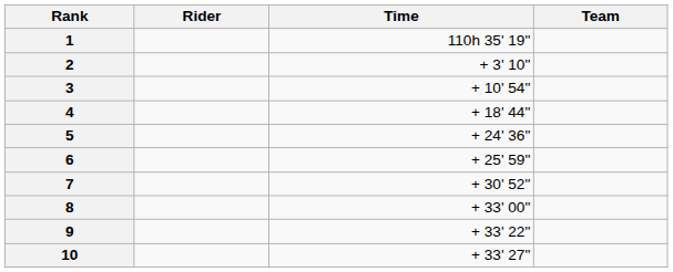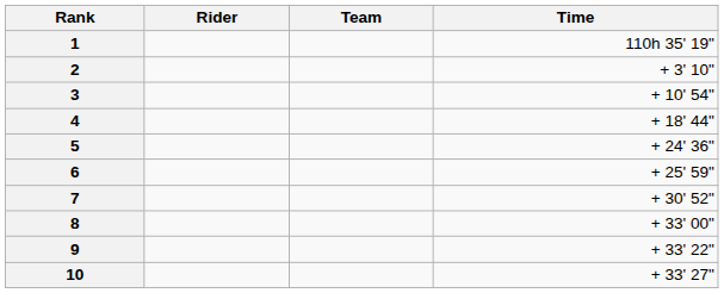 <table class="wikitable" style="width:44em;margin-bottom:0;">
 <tr>
 <th scope="col">Rank</th>
 <th scope="col">Rider</th>
+<th scope="col">Team</th>
 <th scope="col">Time</th>
-<th scope="col">Team</th>
 </tr>
 <tr>
 <th scope="row">1</th>
 <td>  </td>
+<td></td>
 <td style="text-align:right;">110h 35' 19"</td>
-<td></td>
 </tr>
 <tr>
 <th scope="row">2</th>
 <td> </td>
+<td></td>
 <td style="text-align:right;">+ 3' 10"</td>
-<td></td>
 </tr>
 <tr>
 <th scope="row">3</th>
 <td></td>
+<td></td>
 <td style="text-align:right;">+ 10' 54"</td>
-<td></td>
 </tr>
 <tr>
 <th scope="row">4</th>
 <td> </td>
+<td></td>
 <td style="text-align:right;">+ 18' 44"</td>
-<td></td>
 </tr>
 <tr>
 <th scope="row">5</th>
 <td></td>
+<td></td>
 <td style="text-align:right;">+ 24' 36"</td>
-<td></td>
 </tr>
 <tr>
 <th scope="row">6</th>
 <td></td>
+<td></td>
 <td style="text-align:right;">+ 25' 59"</td>
-<td></td>
 </tr>
 <tr>
 <th scope="row">7</th>
 <td></td>
+<td></td>
 <td style="text-align:right;">+ 30' 52"</td>
-<td></td>
 </tr>
 <tr>
 <th scope="row">8</th>
 <td></td>
+<td></td>
 <td style="text-align:right;">+ 33' 00"</td>
-<td></td>
 </tr>
 <tr>
 <th scope="row">9</th>
 <td></td>
+<td></td>
 <td style="text-align:right;">+ 33' 22"</td>
-<td></td>
 </tr>
 <tr>
 <th scope="row">10</th>
 <td></td>
+<td></td>
 <td style="text-align:right;">+ 33' 27"</td>
-<td></td>
 </tr>
 </table>
